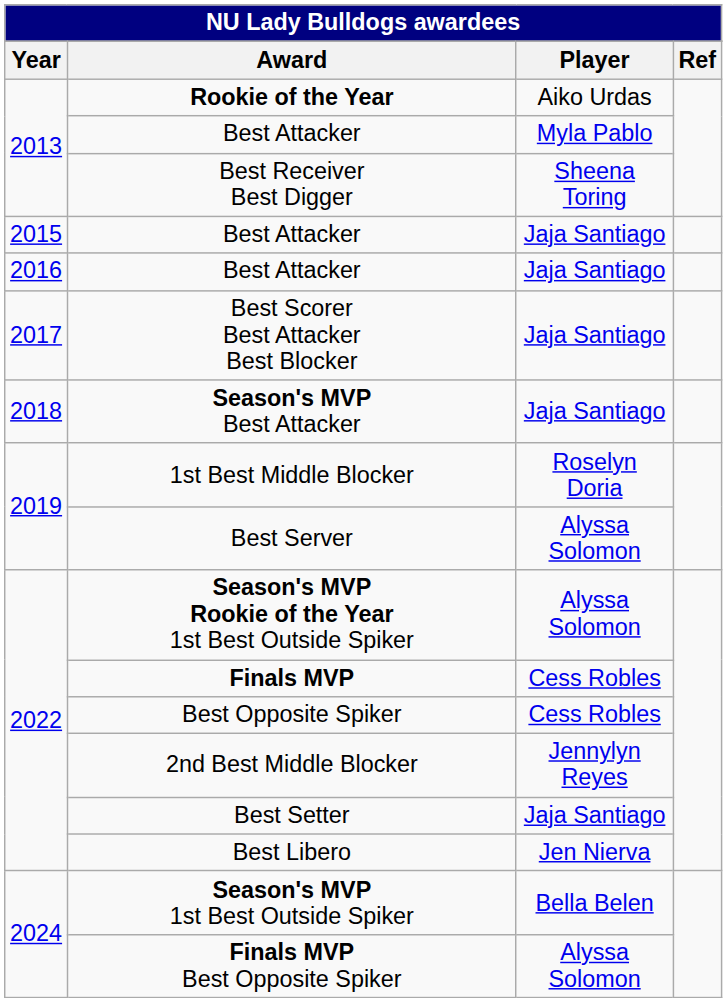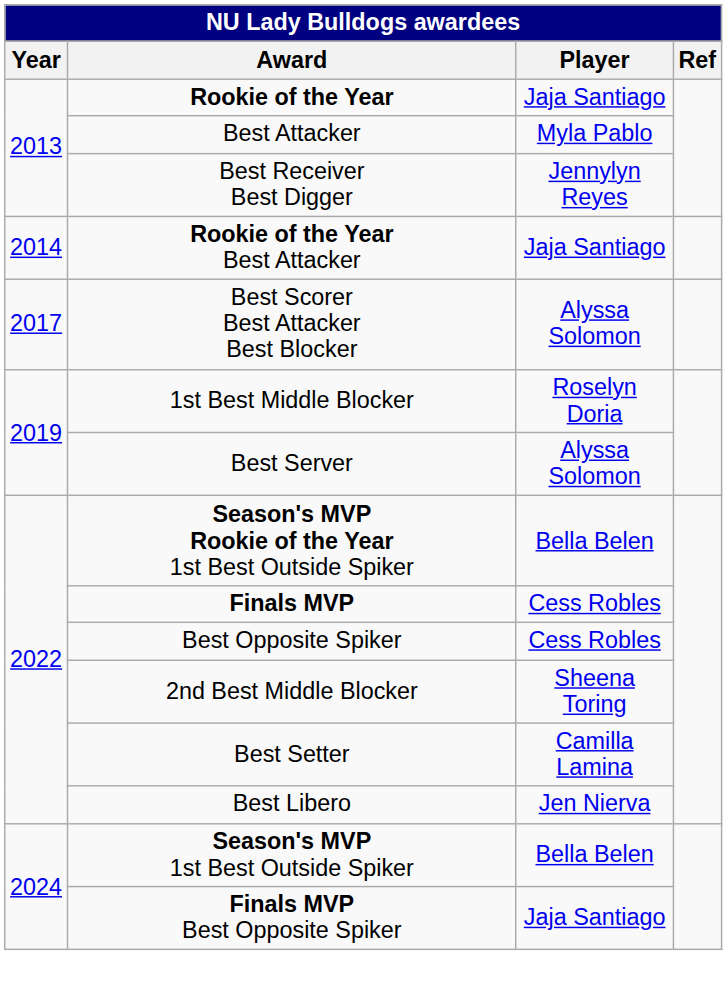 <table class="wikitable">
 <tr>
 <th colspan="4" style= "background: #000080; color: white; text-align: center"><strong>NU Lady Bulldogs awardees</strong></th>
 </tr>
 <tr style="background: white; color: #000080">
 </tr>
 <tr>
 <th width=5>Year</th>
 <th width=300>Award</th>
 <th width=100>Player</th>
 <th width=5>Ref</th>
 </tr>
 <tr align=center>
 <td rowspan=3><a href='#'>2013</a></td>
 <td><strong>Rookie of the Year</strong></td>
-<td>Aiko Urdas</td>
+<td><a href='#'>Jaja Santiago</a></td>
 <td rowspan=3></td>
 </tr>
 <tr align=center>
 <td>Best Attacker</td>
 <td><a href='#'>Myla Pablo</a></td>
 </tr>
 <tr align=center>
 <td>Best Receiver <br> Best Digger</td>
-<td><a href='#'>Sheena Toring</a></td>
+<td><a href='#'>Jennylyn Reyes</a></td>
 </tr>
 <tr align=center>
-<td><a href='#'>2015</a></td>
-<td>Best Attacker</td>
-<td><a href='#'>Jaja Santiago</a></td>
-<td></td>
-</tr>
-<tr align=center>
-<td><a href='#'>2016</a></td>
-<td>Best Attacker</td>
+<td><a href='#'>2014</a></td>
+<td><strong>Rookie of the Year</strong> <br> Best Attacker</td>
 <td><a href='#'>Jaja Santiago</a></td>
 <td></td>
 </tr>
 <tr align=center>
 <td rowspan=1><a href='#'>2017</a></td>
 <td>Best Scorer<br> Best Attacker <br> Best Blocker</td>
-<td><a href='#'>Jaja Santiago</a></td>
-<td rowspan=1></td>
-</tr>
-<tr align=center>
-<td rowspan=1><a href='#'>2018</a></td>
-<td><strong>Season's MVP</strong> <br> Best Attacker</td>
-<td><a href='#'>Jaja Santiago</a></td>
+<td><a href='#'>Alyssa Solomon</a></td>
 <td rowspan=1></td>
 </tr>
 <tr align=center>
 <td rowspan=2><a href='#'>2019</a></td>
 <td>1st Best Middle Blocker</td>
 <td rowspan=1><a href='#'>Roselyn Doria</a></td>
 <td rowspan=2></td>
 </tr>
 <tr align=center>
 <td>Best Server</td>
 <td><a href='#'>Alyssa Solomon</a></td>
 </tr>
 <tr align=center>
 <td rowspan=6><a href='#'>2022</a></td>
 <td><strong>Season's MVP</strong> <br> <strong>Rookie of the Year</strong><br>1st Best Outside Spiker</td>
-<td><a href='#'>Alyssa Solomon</a></td>
+<td rowspan=1><a href='#'>Bella Belen</a></td>
 <td rowspan=6></td>
 </tr>
 <tr align=center>
 <td><strong>Finals MVP</strong></td>
 <td><a href='#'>Cess Robles</a></td>
 </tr>
 <tr align=center>
 <td>Best Opposite Spiker</td>
 <td><a href='#'>Cess Robles</a></td>
 </tr>
 <tr align=center>
 <td>2nd Best Middle Blocker</td>
-<td><a href='#'>Jennylyn Reyes</a></td>
+<td><a href='#'>Sheena Toring</a></td>
 </tr>
 <tr align=center>
 <td>Best Setter</td>
-<td><a href='#'>Jaja Santiago</a></td>
+<td><a href='#'>Camilla Lamina</a></td>
 </tr>
 <tr align=center>
 <td>Best Libero</td>
 <td><a href='#'>Jen Nierva</a></td>
 </tr>
 <tr align=center>
 <td rowspan=2><a href='#'>2024</a></td>
 <td><strong>Season's MVP</strong> <br>1st Best Outside Spiker</td>
 <td rowspan=1><a href='#'>Bella Belen</a></td>
 <td rowspan=2></td>
 </tr>
 <tr align=center>
 <td><strong>Finals MVP</strong><br>Best Opposite Spiker</td>
-<td><a href='#'>Alyssa Solomon</a></td>
+<td><a href='#'>Jaja Santiago</a></td>
 </tr>
 </table>
